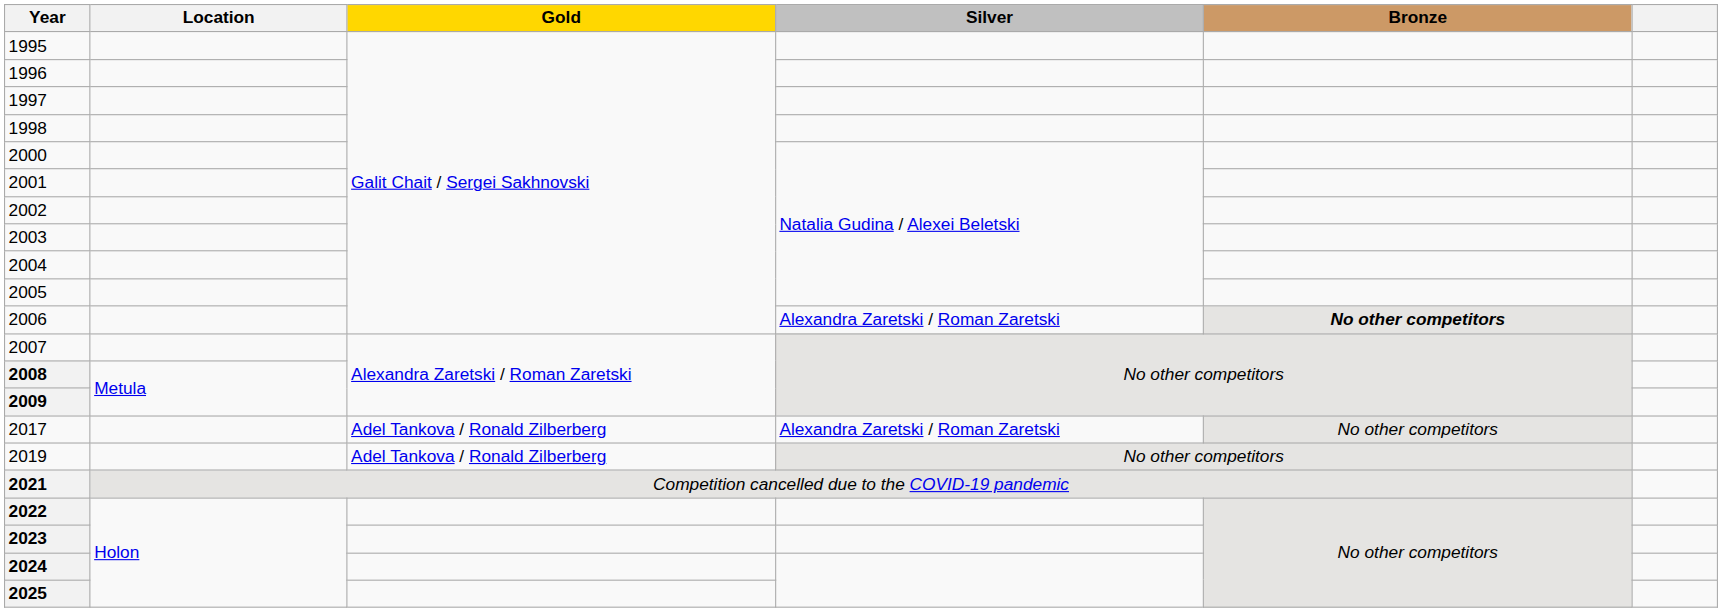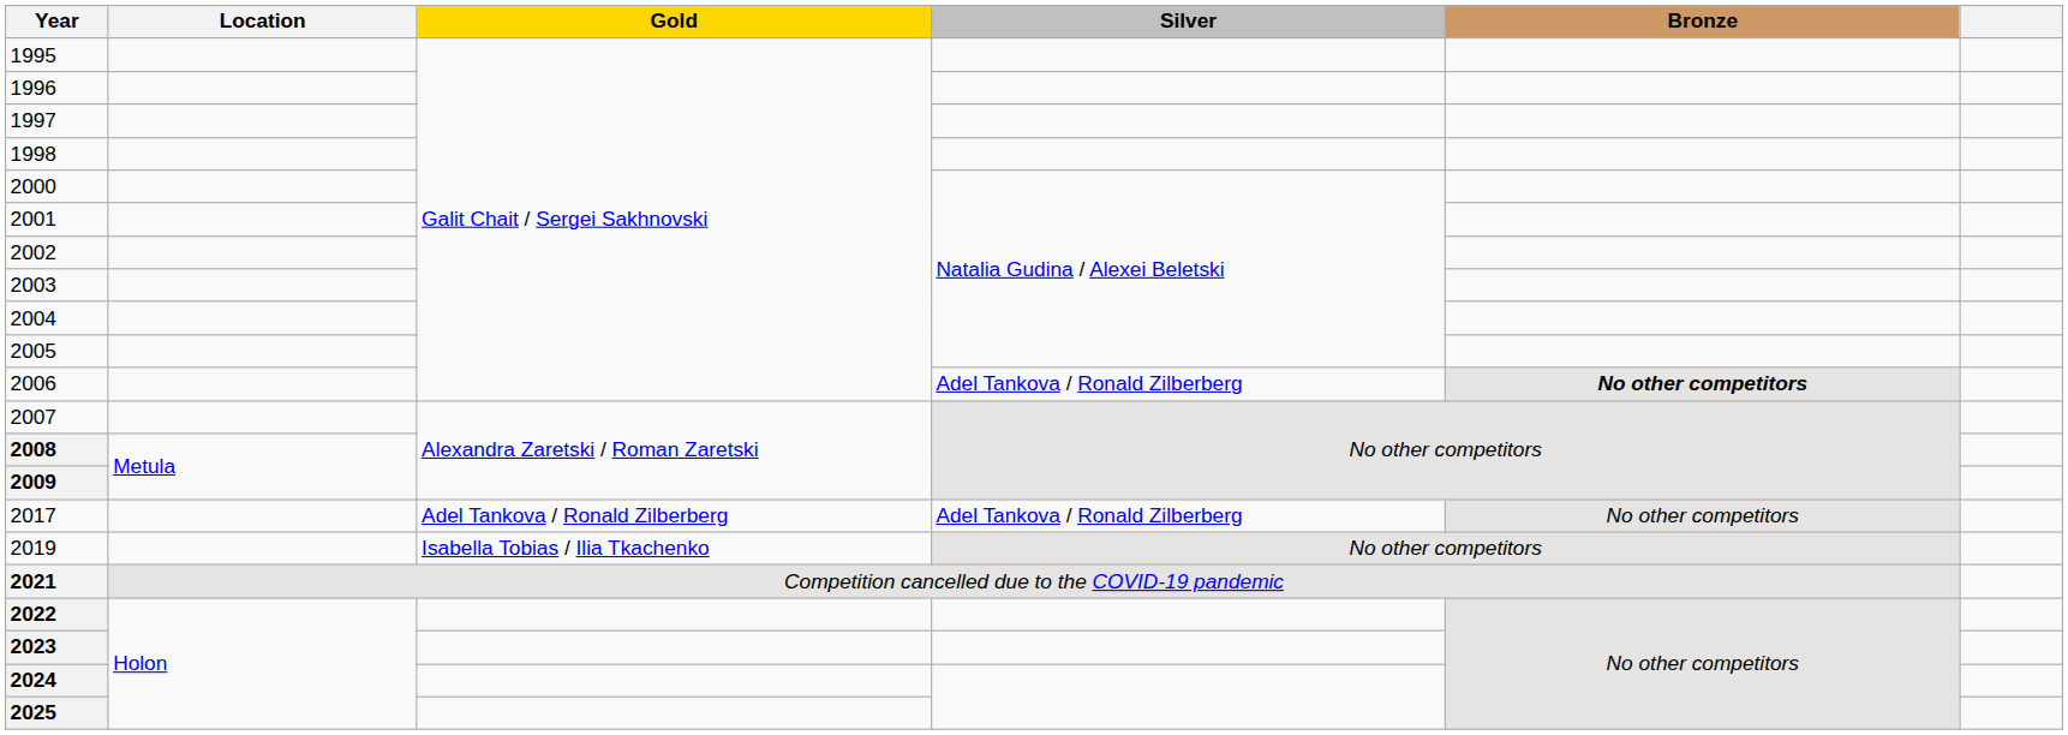 <table class="wikitable unsortable" style="text-align:left; width:80%">
 <tr>
 <th scope="col" style="text-align:center; width:5%">Year</th>
 <th scope="col" style="text-align:center; width:15%">Location</th>
 <td scope="col" style="text-align:center; width:25%; background:gold"><strong>Gold</strong></td>
 <td scope="col" style="text-align:center; width:25%; background:silver"><strong>Silver</strong></td>
 <td scope="col" style="text-align:center; width:25%; background:#c96"><strong>Bronze</strong></td>
 <th scope="col" style="text-align:center; width:5%"></th>
 </tr>
 <tr>
 <td>1995</td>
 <td></td>
 <td rowspan="11"><a href='#'>Galit Chait</a> / <a href='#'>Sergei Sakhnovski</a></td>
 <td></td>
 <td></td>
 <td></td>
 </tr>
 <tr>
 <td>1996</td>
 <td></td>
 <td></td>
 <td></td>
 <td></td>
 </tr>
 <tr>
 <td>1997</td>
 <td></td>
 <td></td>
 <td></td>
 <td></td>
 </tr>
 <tr>
 <td>1998</td>
 <td></td>
 <td></td>
 <td></td>
 <td></td>
 </tr>
 <tr>
 <td>2000</td>
 <td></td>
 <td rowspan="6"><a href='#'>Natalia Gudina</a> / <a href='#'>Alexei Beletski</a></td>
 <td></td>
 <td></td>
 </tr>
 <tr>
 <td>2001</td>
 <td></td>
 <td></td>
 <td></td>
 </tr>
 <tr>
 <td>2002</td>
 <td></td>
 <td></td>
 <td></td>
 </tr>
 <tr>
 <td>2003</td>
 <td></td>
 <td></td>
 <td></td>
 </tr>
 <tr>
 <td>2004</td>
 <td></td>
 <td></td>
 <td></td>
 </tr>
 <tr>
 <td>2005</td>
 <td></td>
 <td></td>
 <td></td>
 </tr>
 <tr>
 <td>2006</td>
 <td></td>
-<td><a href='#'>Alexandra Zaretski</a> / <a href='#'>Roman Zaretski</a></td>
+<td><a href='#'>Adel Tankova</a> / <a href='#'>Ronald Zilberberg</a></td>
 <td align="center" bgcolor="e5e4e2"><strong><em>No other competitors</em></strong></td>
 <td></td>
 </tr>
 <tr>
 <td>2007</td>
 <td></td>
 <td rowspan="3"><a href='#'>Alexandra Zaretski</a> / <a href='#'>Roman Zaretski</a></td>
 <td colspan="2" rowspan="3" align="center" bgcolor="e5e4e2"><em>No other competitors</em></td>
 <td></td>
 </tr>
 <tr>
 <th scope="row" style="text-align:left">2008</th>
 <td rowspan="2"><a href='#'>Metula</a></td>
 <td></td>
 </tr>
 <tr>
 <th scope="row" style="text-align:left">2009</th>
 <td></td>
 </tr>
 <tr>
 <td>2017</td>
 <td></td>
 <td><a href='#'>Adel Tankova</a> / <a href='#'>Ronald Zilberberg</a></td>
-<td><a href='#'>Alexandra Zaretski</a> / <a href='#'>Roman Zaretski</a></td>
+<td><a href='#'>Adel Tankova</a> / <a href='#'>Ronald Zilberberg</a></td>
 <td align="center" bgcolor="e5e4e2"><em>No other competitors</em></td>
 <td></td>
 </tr>
 <tr>
 <td>2019</td>
 <td></td>
-<td><a href='#'>Adel Tankova</a> / <a href='#'>Ronald Zilberberg</a></td>
+<td><a href='#'>Isabella Tobias</a> / <a href='#'>Ilia Tkachenko</a></td>
 <td colspan="2" align="center" bgcolor="e5e4e2"><em>No other competitors</em></td>
 <td></td>
 </tr>
 <tr>
 <th scope="row" style="text-align:left">2021</th>
 <td colspan="4" align="center" bgcolor="e5e4e2"><em>Competition cancelled due to the <a href='#'>COVID-19 pandemic</a></em></td>
 <td></td>
 </tr>
 <tr>
 <th scope="row" style="text-align:left">2022</th>
 <td rowspan="4"><a href='#'>Holon</a></td>
 <td></td>
 <td></td>
 <td rowspan="4" align="center" bgcolor="e5e4e2"><em>No other competitors</em></td>
 <td></td>
 </tr>
 <tr>
 <th scope="row" style="text-align:left">2023</th>
 <td></td>
 <td></td>
 <td></td>
 </tr>
 <tr>
 <th scope="row" style="text-align:left">2024</th>
 <td></td>
 <td rowspan="2"></td>
 <td></td>
 </tr>
 <tr>
 <th scope="row" style="text-align:left">2025</th>
 <td></td>
 <td></td>
 </tr>
 </table>
